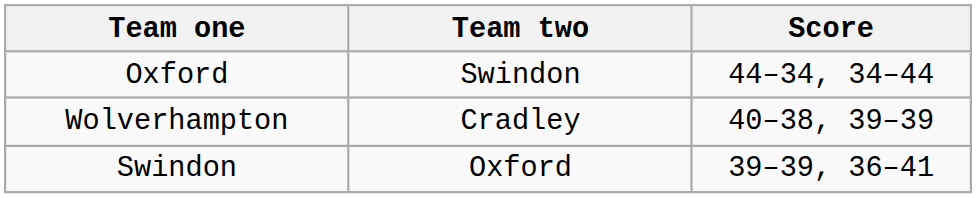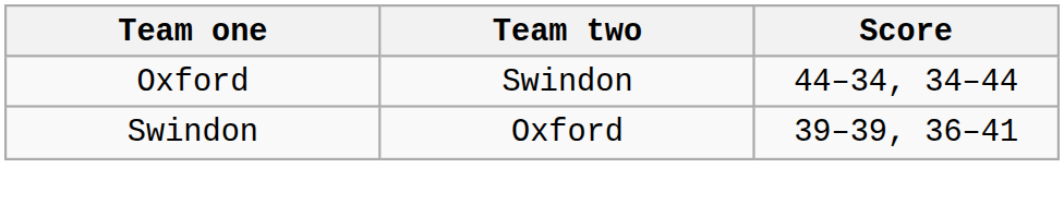 <table class="wikitable" style="text-align: center">
 <tr>
 <th width=150>Team one</th>
 <th width=150>Team two</th>
 <th width=120>Score</th>
 </tr>
 <tr>
 <td>Oxford</td>
 <td>Swindon</td>
 <td>44–34, 34–44</td>
 </tr>
 <tr>
-<td>Wolverhampton</td>
-<td>Cradley</td>
-<td>40–38, 39–39</td>
-</tr>
-<tr>
 <td>Swindon</td>
 <td>Oxford</td>
 <td>39–39, 36–41</td>
 </tr>
 </table>
